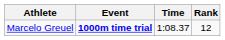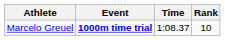 <table class=wikitable style="font-size:90%">
 <tr>
 <th>Athlete</th>
 <th>Event</th>
 <th>Time</th>
 <th>Rank</th>
 </tr>
 <tr align=center>
 <td align=left><a href='#'>Marcelo Greuel</a></td>
 <td align=left><strong><a href='#'>1000m time trial</a></strong></td>
 <td>1:08.37</td>
-<td>12</td>
+<td>10</td>
 </tr>
 </table>
